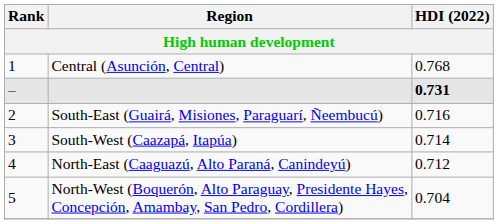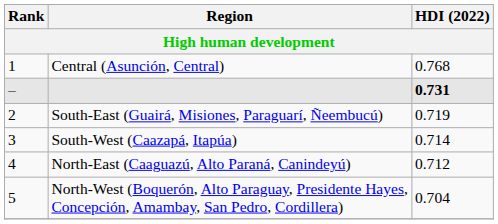 <table class="wikitable sortable">
 <tr>
 <th class="sort">Rank</th>
 <th class="sort">Region</th>
 <th class="sort">HDI (2022)</th>
 </tr>
 <tr>
 <th colspan="3" style="color:#0c0;">High human development</th>
 </tr>
 <tr>
 <td>1</td>
 <td style="text-align:left">Central (<a href='#'>Asunción</a>, <a href='#'>Central</a>)</td>
 <td>0.768</td>
 </tr>
 <tr style="background:#e6e6e6">
 <td>–</td>
 <td style="text-align:left"><strong></strong></td>
 <td><strong>0.731</strong></td>
 </tr>
 <tr>
 <td>2</td>
 <td style="text-align:left">South-East (<a href='#'>Guairá</a>, <a href='#'>Misiones</a>, <a href='#'>Paraguarí</a>, <a href='#'>Ñeembucú</a>)</td>
-<td>0.716</td>
+<td>0.719</td>
 </tr>
 <tr>
 <td>3</td>
 <td style="text-align:left">South-West (<a href='#'>Caazapá</a>, <a href='#'>Itapúa</a>)</td>
 <td>0.714</td>
 </tr>
 <tr>
 <td>4</td>
 <td style="text-align:left">North-East (<a href='#'>Caaguazú</a>, <a href='#'>Alto Paraná</a>,  <a href='#'>Canindeyú</a>)</td>
 <td>0.712</td>
 </tr>
 <tr>
 <td>5</td>
 <td style="text-align:left">North-West (<a href='#'>Boquerón</a>, <a href='#'>Alto Paraguay</a>, <a href='#'>Presidente Hayes</a>,<br> <a href='#'>Concepción</a>, <a href='#'>Amambay</a>, <a href='#'>San Pedro</a>, <a href='#'>Cordillera</a>)</td>
 <td>0.704</td>
 </tr>
 <tr>
 </tr>
 </table>
